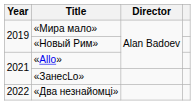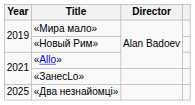 <table class="wikitable plainrowheaders" style="text-align:center">
 <tr>
 <th>Year</th>
 <th>Title</th>
 <th>Director</th>
 <th> </th>
 </tr>
 <tr>
 <td rowspan="2">2019</td>
 <td align="left">«Мира мало»</td>
 <td rowspan="3">Alan Badoev</td>
 <td></td>
 </tr>
 <tr>
 <td align="left">«Новый Рим»</td>
 <td></td>
 </tr>
 <tr>
 <td rowspan="2">2021</td>
 <td align="left">«<a href='#'>Allo</a>»</td>
 <td></td>
 </tr>
 <tr>
 <td align="left">«ЗанесLo»</td>
 <td></td>
 <td></td>
 </tr>
 <tr>
-<td>2022</td>
+<td>2025</td>
 <td align="left">«Два незнайомці»</td>
 <td></td>
 </tr>
 </table>
